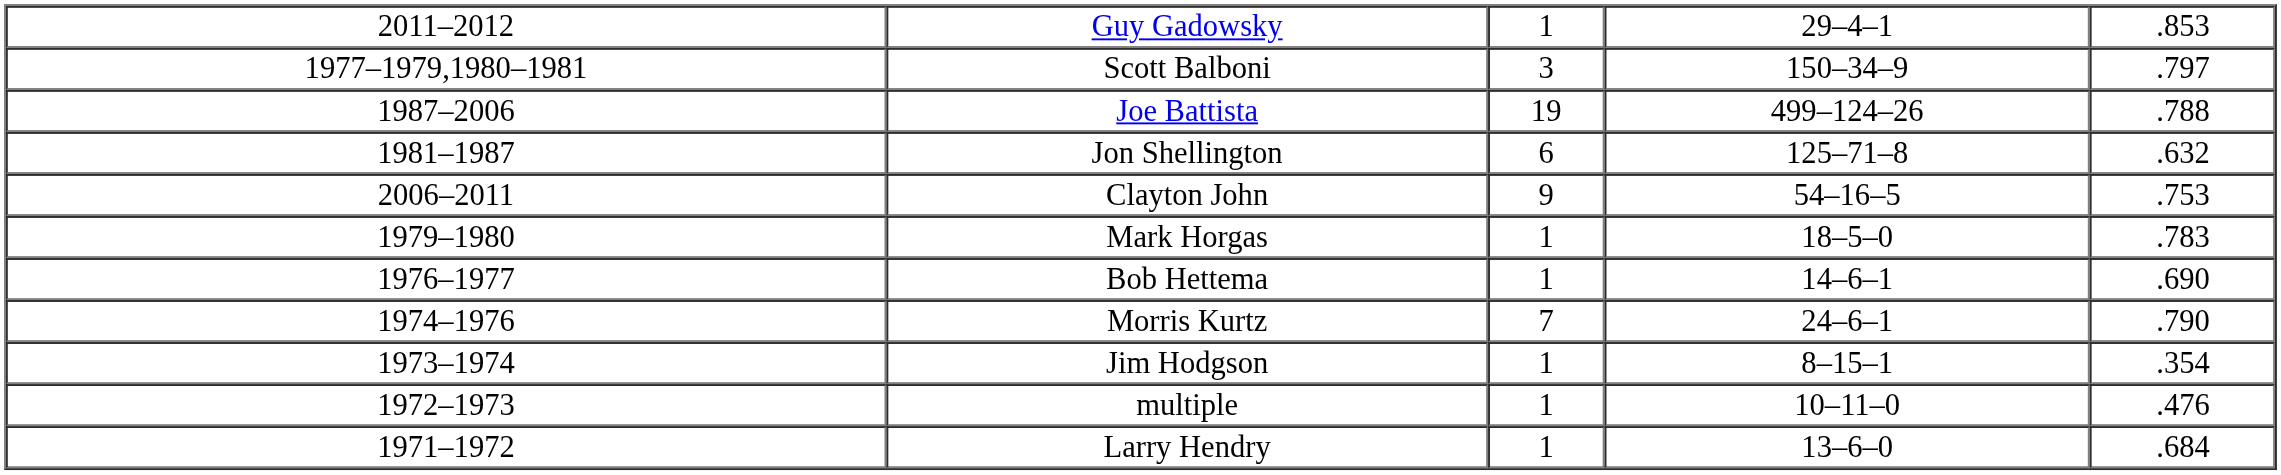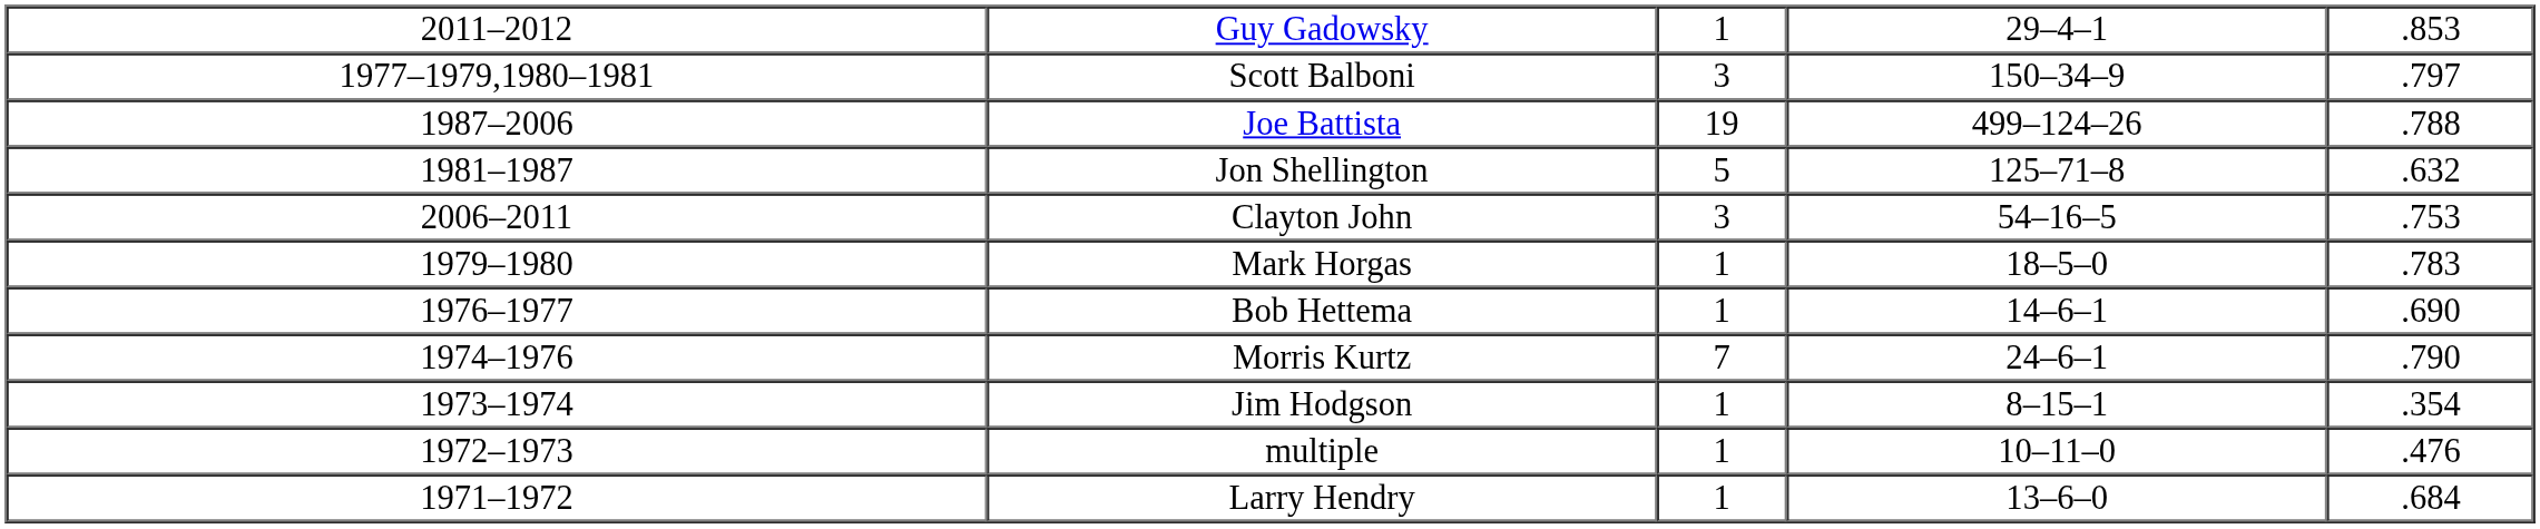 <table cellpadding="1" border="1" cellspacing="0" width="60%">
 <tr align="center">
 <td>2011–2012</td>
 <td><a href='#'>Guy Gadowsky</a></td>
 <td>1</td>
 <td>29–4–1</td>
 <td>.853</td>
 </tr>
 <tr align="center">
 <td>1977–1979,1980–1981</td>
 <td>Scott Balboni</td>
 <td>3</td>
 <td>150–34–9</td>
 <td>.797</td>
 </tr>
 <tr align="center">
 <td>1987–2006</td>
 <td><a href='#'>Joe Battista</a></td>
 <td>19</td>
 <td>499–124–26</td>
 <td>.788</td>
 </tr>
 <tr align="center">
 <td>1981–1987</td>
 <td>Jon Shellington</td>
-<td>6</td>
+<td>5</td>
 <td>125–71–8</td>
 <td>.632</td>
 </tr>
 <tr align="center">
 <td>2006–2011</td>
 <td>Clayton John</td>
-<td>9</td>
+<td>3</td>
 <td>54–16–5</td>
 <td>.753</td>
 </tr>
 <tr align="center">
 <td>1979–1980</td>
 <td>Mark Horgas</td>
 <td>1</td>
 <td>18–5–0</td>
 <td>.783</td>
 </tr>
 <tr align="center">
 <td>1976–1977</td>
 <td>Bob Hettema</td>
 <td>1</td>
 <td>14–6–1</td>
 <td>.690</td>
 </tr>
 <tr align="center">
 <td>1974–1976</td>
 <td>Morris Kurtz</td>
 <td>7</td>
 <td>24–6–1</td>
 <td>.790</td>
 </tr>
 <tr align="center">
 <td>1973–1974</td>
 <td>Jim Hodgson</td>
 <td>1</td>
 <td>8–15–1</td>
 <td>.354</td>
 </tr>
 <tr align="center">
 <td>1972–1973</td>
 <td>multiple</td>
 <td>1</td>
 <td>10–11–0</td>
 <td>.476</td>
 </tr>
 <tr align="center">
 <td>1971–1972</td>
 <td>Larry Hendry</td>
 <td>1</td>
 <td>13–6–0</td>
 <td>.684</td>
 </tr>
 <tr align=center>
 </tr>
 </table>
